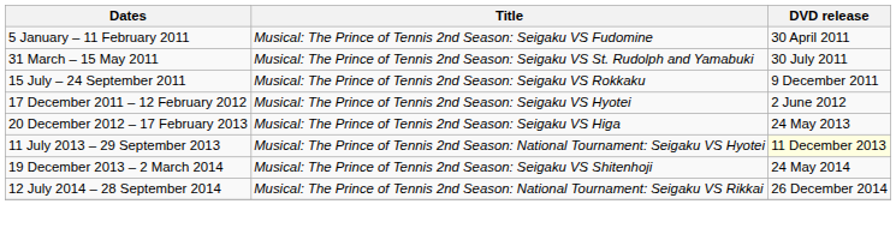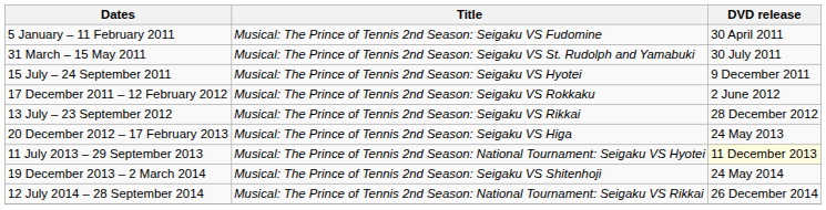 <table class="wikitable">
 <tr>
 <th>Dates</th>
 <th>Title</th>
 <th>DVD release</th>
 </tr>
 <tr>
 <td>5 January – 11 February 2011</td>
 <td><em>Musical: The Prince of Tennis 2nd Season: Seigaku VS Fudomine</em></td>
 <td>30 April 2011</td>
 </tr>
 <tr>
 <td>31 March – 15 May 2011</td>
 <td><em>Musical: The Prince of Tennis 2nd Season: Seigaku VS St. Rudolph and Yamabuki</em></td>
 <td>30 July 2011</td>
 </tr>
 <tr>
 <td>15 July – 24 September 2011</td>
-<td><em>Musical: The Prince of Tennis 2nd Season: Seigaku VS Rokkaku</em></td>
+<td><em>Musical: The Prince of Tennis 2nd Season: Seigaku VS Hyotei</em></td>
 <td>9 December 2011</td>
 </tr>
 <tr>
 <td>17 December 2011 – 12 February 2012</td>
-<td><em>Musical: The Prince of Tennis 2nd Season: Seigaku VS Hyotei</em></td>
+<td><em>Musical: The Prince of Tennis 2nd Season: Seigaku VS Rokkaku</em></td>
 <td>2 June 2012</td>
+</tr>
+<tr>
+<td>13 July – 23 September 2012</td>
+<td><em>Musical: The Prince of Tennis 2nd Season: Seigaku VS Rikkai</em></td>
+<td>28 December 2012</td>
 </tr>
 <tr>
 <td>20 December 2012 – 17 February 2013</td>
 <td><em>Musical: The Prince of Tennis 2nd Season: Seigaku VS Higa</em></td>
 <td>24 May 2013</td>
 </tr>
 <tr>
 <td>11 July 2013 – 29 September 2013</td>
 <td><em>Musical: The Prince of Tennis 2nd Season: National Tournament: Seigaku VS Hyotei</em></td>
 <td style="background: lightyellow;">11 December 2013</td>
 </tr>
 <tr>
 <td>19 December 2013 – 2 March 2014</td>
 <td><em>Musical: The Prince of Tennis 2nd Season: Seigaku VS Shitenhoji</em></td>
 <td>24 May 2014</td>
 </tr>
 <tr>
 <td>12 July 2014 – 28 September 2014</td>
 <td><em>Musical: The Prince of Tennis 2nd Season: National Tournament: Seigaku VS Rikkai</em></td>
 <td>26 December 2014</td>
 </tr>
 <tr>
 </tr>
 </table>
